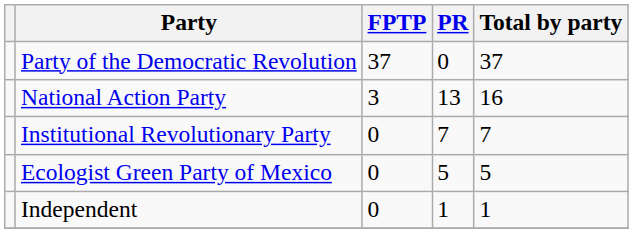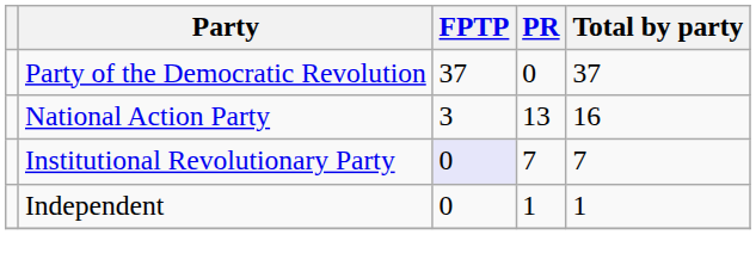 <table class="wikitable">
 <tr>
 <th></th>
 <th>Party</th>
 <th><a href='#'>FPTP</a></th>
 <th><a href='#'>PR</a></th>
 <th>Total by party</th>
 </tr>
 <tr>
 <td></td>
 <td><a href='#'>Party of the Democratic Revolution</a></td>
 <td>37</td>
 <td>0</td>
 <td>37</td>
 </tr>
 <tr>
 <td></td>
 <td><a href='#'>National Action Party</a></td>
 <td>3</td>
 <td>13</td>
 <td>16</td>
 </tr>
 <tr>
 <td></td>
 <td><a href='#'>Institutional Revolutionary Party</a></td>
-<td>0</td>
+<td style="background: lavender;">0</td>
 <td>7</td>
 <td>7</td>
-</tr>
-<tr>
-<td></td>
-<td><a href='#'>Ecologist Green Party of Mexico</a></td>
-<td>0</td>
-<td>5</td>
-<td>5</td>
 </tr>
 <tr>
 <td></td>
 <td>Independent</td>
 <td>0</td>
 <td>1</td>
 <td>1</td>
 </tr>
 <tr>
 </tr>
 </table>
